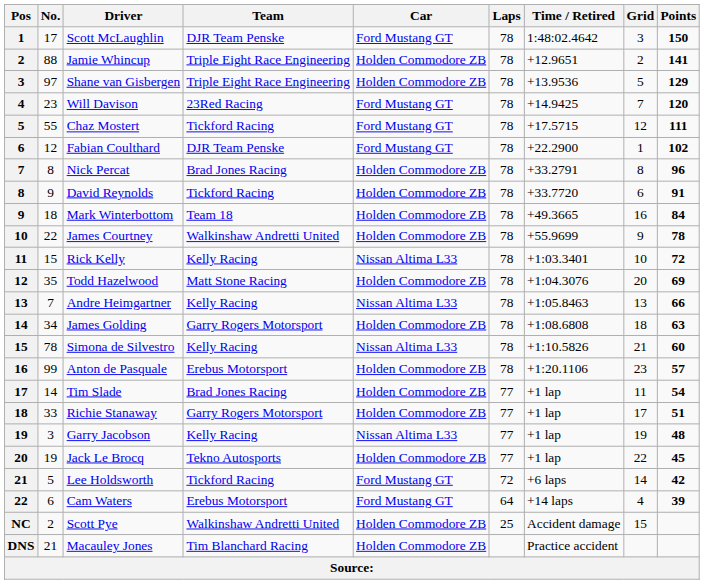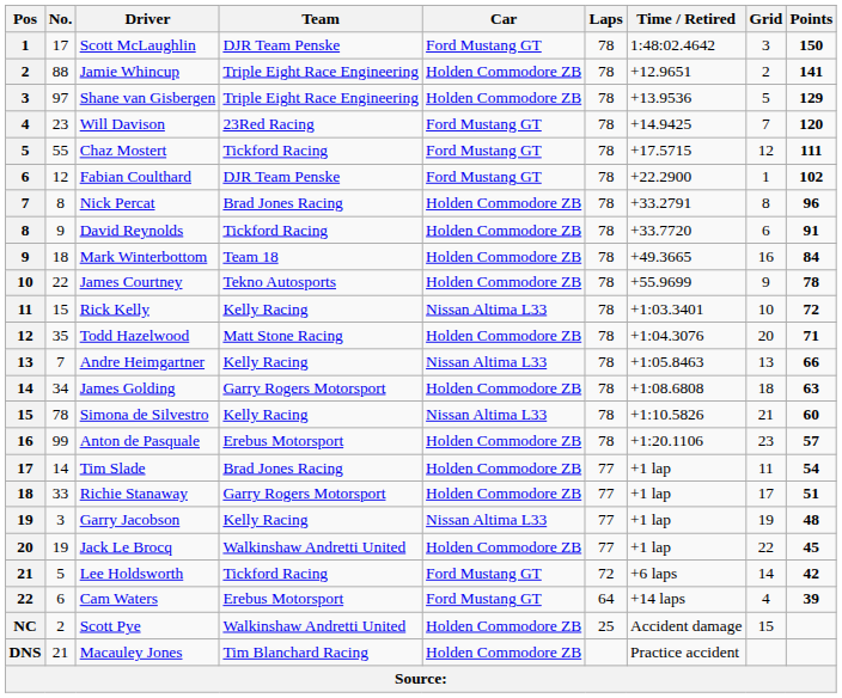 <table class="wikitable" style="font-size:90%;">
 <tr>
 <th>Pos</th>
 <th>No.</th>
 <th>Driver</th>
 <th>Team</th>
 <th>Car</th>
 <th>Laps</th>
 <th>Time / Retired</th>
 <th>Grid</th>
 <th>Points</th>
 </tr>
 <tr>
 <th>1</th>
 <td align="center">17</td>
 <td> <a href='#'>Scott McLaughlin</a></td>
 <td><a href='#'>DJR Team Penske</a></td>
 <td><a href='#'>Ford Mustang GT</a></td>
 <td align="center">78</td>
 <td>1:48:02.4642</td>
 <td align="center">3</td>
 <td align="center"><strong>150</strong></td>
 </tr>
 <tr>
 <th>2</th>
 <td align="center">88</td>
 <td> <a href='#'>Jamie Whincup</a></td>
 <td><a href='#'>Triple Eight Race Engineering</a></td>
 <td><a href='#'>Holden Commodore ZB</a></td>
 <td align="center">78</td>
 <td>+12.9651</td>
 <td align="center">2</td>
 <td align="center"><strong>141</strong></td>
 </tr>
 <tr>
 <th>3</th>
 <td align="center">97</td>
 <td> <a href='#'>Shane van Gisbergen</a></td>
 <td><a href='#'>Triple Eight Race Engineering</a></td>
 <td><a href='#'>Holden Commodore ZB</a></td>
 <td align="center">78</td>
 <td>+13.9536</td>
 <td align="center">5</td>
 <td align="center"><strong>129</strong></td>
 </tr>
 <tr>
 <th>4</th>
 <td align="center">23</td>
 <td> <a href='#'>Will Davison</a></td>
 <td><a href='#'>23Red Racing</a></td>
 <td><a href='#'>Ford Mustang GT</a></td>
 <td align="center">78</td>
 <td>+14.9425</td>
 <td align="center">7</td>
 <td align="center"><strong>120</strong></td>
 </tr>
 <tr>
 <th>5</th>
 <td align="center">55</td>
 <td> <a href='#'>Chaz Mostert</a></td>
 <td><a href='#'>Tickford Racing</a></td>
 <td><a href='#'>Ford Mustang GT</a></td>
 <td align="center">78</td>
 <td>+17.5715</td>
 <td align="center">12</td>
 <td align="center"><strong>111</strong></td>
 </tr>
 <tr>
 <th>6</th>
 <td align="center">12</td>
 <td> <a href='#'>Fabian Coulthard</a></td>
 <td><a href='#'>DJR Team Penske</a></td>
 <td><a href='#'>Ford Mustang GT</a></td>
 <td align="center">78</td>
 <td>+22.2900</td>
 <td align="center">1</td>
 <td align="center"><strong>102</strong></td>
 </tr>
 <tr>
 <th>7</th>
 <td align="center">8</td>
 <td> <a href='#'>Nick Percat</a></td>
 <td><a href='#'>Brad Jones Racing</a></td>
 <td><a href='#'>Holden Commodore ZB</a></td>
 <td align="center">78</td>
 <td>+33.2791</td>
 <td align="center">8</td>
 <td align="center"><strong>96</strong></td>
 </tr>
 <tr>
 <th>8</th>
 <td align="center">9</td>
 <td> <a href='#'>David Reynolds</a></td>
 <td><a href='#'>Tickford Racing</a></td>
 <td><a href='#'>Holden Commodore ZB</a></td>
 <td align="center">78</td>
 <td>+33.7720</td>
 <td align="center">6</td>
 <td align="center"><strong>91</strong></td>
 </tr>
 <tr>
 <th>9</th>
 <td align="center">18</td>
 <td> <a href='#'>Mark Winterbottom</a></td>
 <td><a href='#'>Team 18</a></td>
 <td><a href='#'>Holden Commodore ZB</a></td>
 <td align="center">78</td>
 <td>+49.3665</td>
 <td align="center">16</td>
 <td align="center"><strong>84</strong></td>
 </tr>
 <tr>
 <th>10</th>
 <td align="center">22</td>
 <td> <a href='#'>James Courtney</a></td>
-<td><a href='#'>Walkinshaw Andretti United</a></td>
+<td><a href='#'>Tekno Autosports</a></td>
 <td><a href='#'>Holden Commodore ZB</a></td>
 <td align="center">78</td>
 <td>+55.9699</td>
 <td align="center">9</td>
 <td align="center"><strong>78</strong></td>
 </tr>
 <tr>
 <th>11</th>
 <td align="center">15</td>
 <td> <a href='#'>Rick Kelly</a></td>
 <td><a href='#'>Kelly Racing</a></td>
 <td><a href='#'>Nissan Altima L33</a></td>
 <td align="center">78</td>
 <td>+1:03.3401</td>
 <td align="center">10</td>
 <td align="center"><strong>72</strong></td>
 </tr>
 <tr>
 <th>12</th>
 <td align="center">35</td>
 <td> <a href='#'>Todd Hazelwood</a></td>
 <td><a href='#'>Matt Stone Racing</a></td>
 <td><a href='#'>Holden Commodore ZB</a></td>
 <td align="center">78</td>
 <td>+1:04.3076</td>
 <td align="center">20</td>
-<td align="center"><strong>69</strong></td>
+<td align="center"><strong>71</strong></td>
 </tr>
 <tr>
 <th>13</th>
 <td align="center">7</td>
 <td> <a href='#'>Andre Heimgartner</a></td>
 <td><a href='#'>Kelly Racing</a></td>
 <td><a href='#'>Nissan Altima L33</a></td>
 <td align="center">78</td>
 <td>+1:05.8463</td>
 <td align="center">13</td>
 <td align="center"><strong>66</strong></td>
 </tr>
 <tr>
 <th>14</th>
 <td align="center">34</td>
 <td> <a href='#'>James Golding</a></td>
 <td><a href='#'>Garry Rogers Motorsport</a></td>
 <td><a href='#'>Holden Commodore ZB</a></td>
 <td align="center">78</td>
 <td>+1:08.6808</td>
 <td align="center">18</td>
 <td align="center"><strong>63</strong></td>
 </tr>
 <tr>
 <th>15</th>
 <td align="center">78</td>
 <td> <a href='#'>Simona de Silvestro</a></td>
 <td><a href='#'>Kelly Racing</a></td>
 <td><a href='#'>Nissan Altima L33</a></td>
 <td align="center">78</td>
 <td>+1:10.5826</td>
 <td align="center">21</td>
 <td align="center"><strong>60</strong></td>
 </tr>
 <tr>
 <th>16</th>
 <td align="center">99</td>
 <td> <a href='#'>Anton de Pasquale</a></td>
 <td><a href='#'>Erebus Motorsport</a></td>
 <td><a href='#'>Holden Commodore ZB</a></td>
 <td align="center">78</td>
 <td>+1:20.1106</td>
 <td align="center">23</td>
 <td align="center"><strong>57</strong></td>
 </tr>
 <tr>
 <th>17</th>
 <td align="center">14</td>
 <td> <a href='#'>Tim Slade</a></td>
 <td><a href='#'>Brad Jones Racing</a></td>
 <td><a href='#'>Holden Commodore ZB</a></td>
 <td align="center">77</td>
 <td>+1 lap</td>
 <td align="center">11</td>
 <td align="center"><strong>54</strong></td>
 </tr>
 <tr>
 <th>18</th>
 <td align="center">33</td>
 <td> <a href='#'>Richie Stanaway</a></td>
 <td><a href='#'>Garry Rogers Motorsport</a></td>
 <td><a href='#'>Holden Commodore ZB</a></td>
 <td align="center">77</td>
 <td>+1 lap</td>
 <td align="center">17</td>
 <td align="center"><strong>51</strong></td>
 </tr>
 <tr>
 <th>19</th>
 <td align="center">3</td>
 <td> <a href='#'>Garry Jacobson</a></td>
 <td><a href='#'>Kelly Racing</a></td>
 <td><a href='#'>Nissan Altima L33</a></td>
 <td align="center">77</td>
 <td>+1 lap</td>
 <td align="center">19</td>
 <td align="center"><strong>48</strong></td>
 </tr>
 <tr>
 <th>20</th>
 <td align="center">19</td>
 <td> <a href='#'>Jack Le Brocq</a></td>
-<td><a href='#'>Tekno Autosports</a></td>
+<td><a href='#'>Walkinshaw Andretti United</a></td>
 <td><a href='#'>Holden Commodore ZB</a></td>
 <td align="center">77</td>
 <td>+1 lap</td>
 <td align="center">22</td>
 <td align="center"><strong>45</strong></td>
 </tr>
 <tr>
 <th>21</th>
 <td align="center">5</td>
 <td> <a href='#'>Lee Holdsworth</a></td>
 <td><a href='#'>Tickford Racing</a></td>
 <td><a href='#'>Ford Mustang GT</a></td>
 <td align="center">72</td>
 <td>+6 laps</td>
 <td align="center">14</td>
 <td align="center"><strong>42</strong></td>
 </tr>
 <tr>
 <th>22</th>
 <td align="center">6</td>
 <td> <a href='#'>Cam Waters</a></td>
 <td><a href='#'>Erebus Motorsport</a></td>
 <td><a href='#'>Ford Mustang GT</a></td>
 <td align="center">64</td>
 <td>+14 laps</td>
 <td align="center">4</td>
 <td align="center"><strong>39</strong></td>
 </tr>
 <tr>
 <th>NC</th>
 <td align="center">2</td>
 <td> <a href='#'>Scott Pye</a></td>
 <td><a href='#'>Walkinshaw Andretti United</a></td>
 <td><a href='#'>Holden Commodore ZB</a></td>
 <td align="center">25</td>
 <td>Accident damage</td>
 <td align="center">15</td>
 <td align="center"></td>
 </tr>
 <tr>
 <th>DNS</th>
 <td align="center">21</td>
 <td> <a href='#'>Macauley Jones</a></td>
 <td><a href='#'>Tim Blanchard Racing</a></td>
 <td><a href='#'>Holden Commodore ZB</a></td>
 <td></td>
 <td>Practice accident</td>
 <td></td>
 <td></td>
 </tr>
 <tr>
 <th colspan=9>Source:</th>
 </tr>
 </table>
